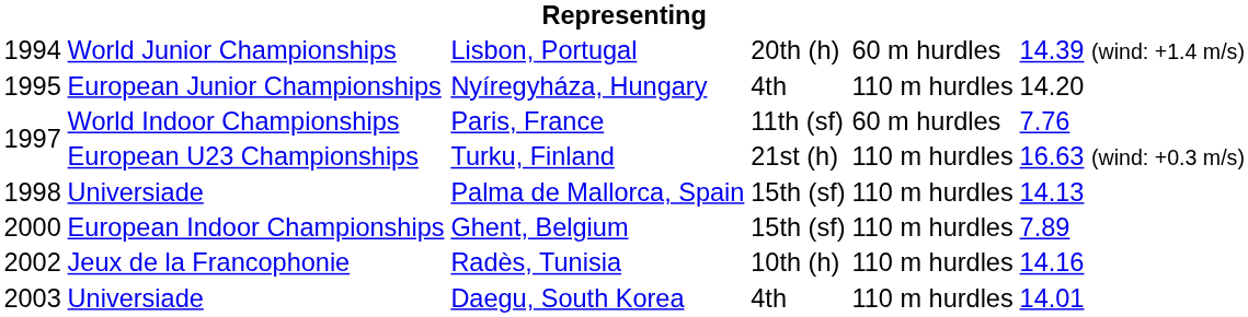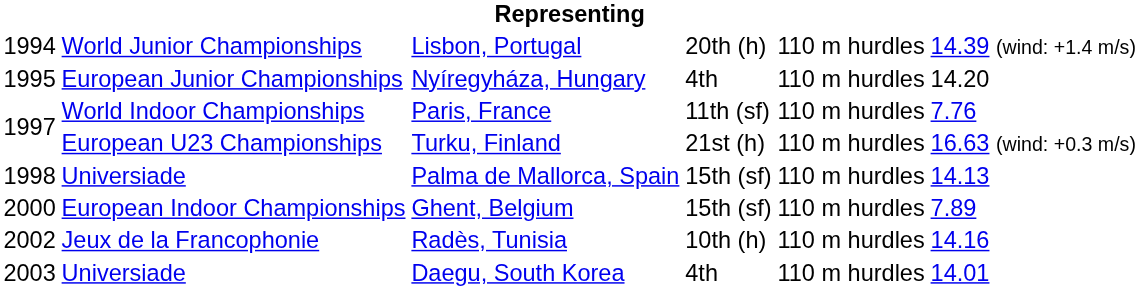 <table>
 <tr>
 <th colspan="6">Representing </th>
 </tr>
 <tr>
 <td>1994</td>
 <td><a href='#'>World Junior Championships</a></td>
 <td><a href='#'>Lisbon, Portugal</a></td>
 <td>20th (h)</td>
-<td>60 m hurdles</td>
+<td>110 m hurdles</td>
 <td><a href='#'>14.39</a> <small>(wind: +1.4 m/s)</small></td>
 </tr>
 <tr>
 <td>1995</td>
 <td><a href='#'>European Junior Championships</a></td>
 <td><a href='#'>Nyíregyháza, Hungary</a></td>
 <td>4th</td>
 <td>110 m hurdles</td>
 <td>14.20</td>
 </tr>
 <tr>
 <td rowspan=2>1997</td>
 <td><a href='#'>World Indoor Championships</a></td>
 <td><a href='#'>Paris, France</a></td>
 <td>11th (sf)</td>
-<td>60 m hurdles</td>
+<td>110 m hurdles</td>
 <td><a href='#'>7.76</a></td>
 </tr>
 <tr>
 <td><a href='#'>European U23 Championships</a></td>
 <td><a href='#'>Turku, Finland</a></td>
 <td>21st (h)</td>
 <td>110 m hurdles</td>
 <td><a href='#'>16.63</a> <small>(wind: +0.3 m/s)</small></td>
 </tr>
 <tr>
 <td>1998</td>
 <td><a href='#'>Universiade</a></td>
 <td><a href='#'>Palma de Mallorca, Spain</a></td>
 <td>15th (sf)</td>
 <td>110 m hurdles</td>
 <td><a href='#'>14.13</a></td>
 </tr>
 <tr>
 <td>2000</td>
 <td><a href='#'>European Indoor Championships</a></td>
 <td><a href='#'>Ghent, Belgium</a></td>
 <td>15th (sf)</td>
 <td>110 m hurdles</td>
 <td><a href='#'>7.89</a></td>
 </tr>
 <tr>
 <td>2002</td>
 <td><a href='#'>Jeux de la Francophonie</a></td>
 <td><a href='#'>Radès, Tunisia</a></td>
 <td>10th (h)</td>
 <td>110 m hurdles</td>
 <td><a href='#'>14.16</a></td>
 </tr>
 <tr>
 <td>2003</td>
 <td><a href='#'>Universiade</a></td>
 <td><a href='#'>Daegu, South Korea</a></td>
 <td>4th</td>
 <td>110 m hurdles</td>
 <td><a href='#'>14.01</a></td>
 </tr>
 </table>
